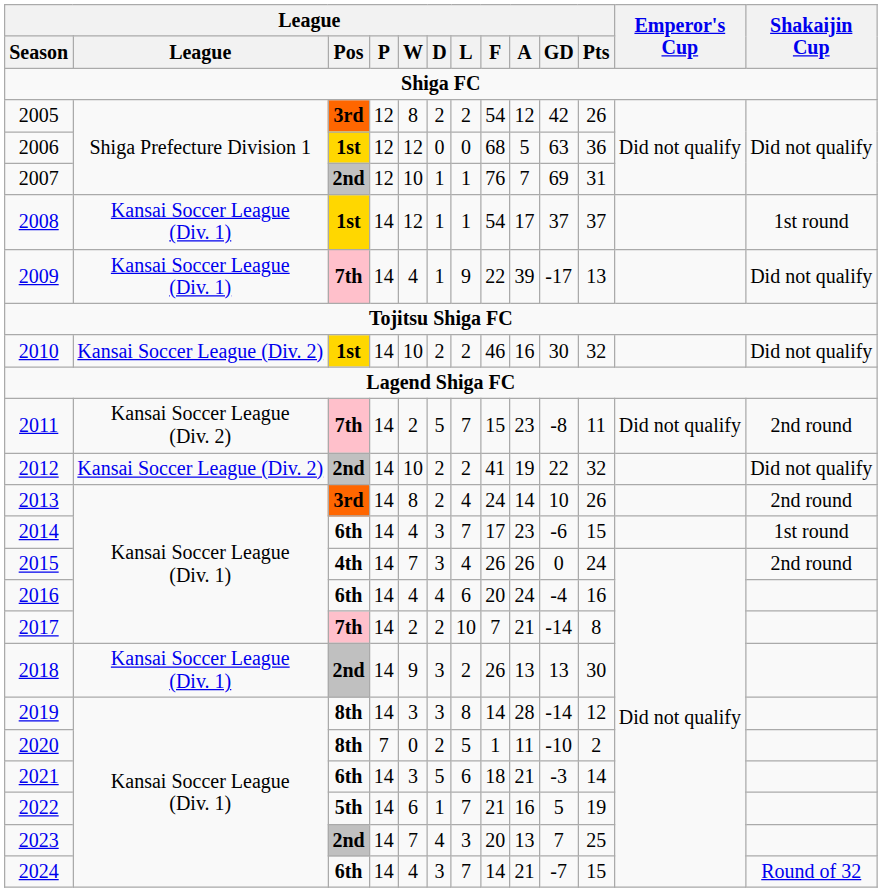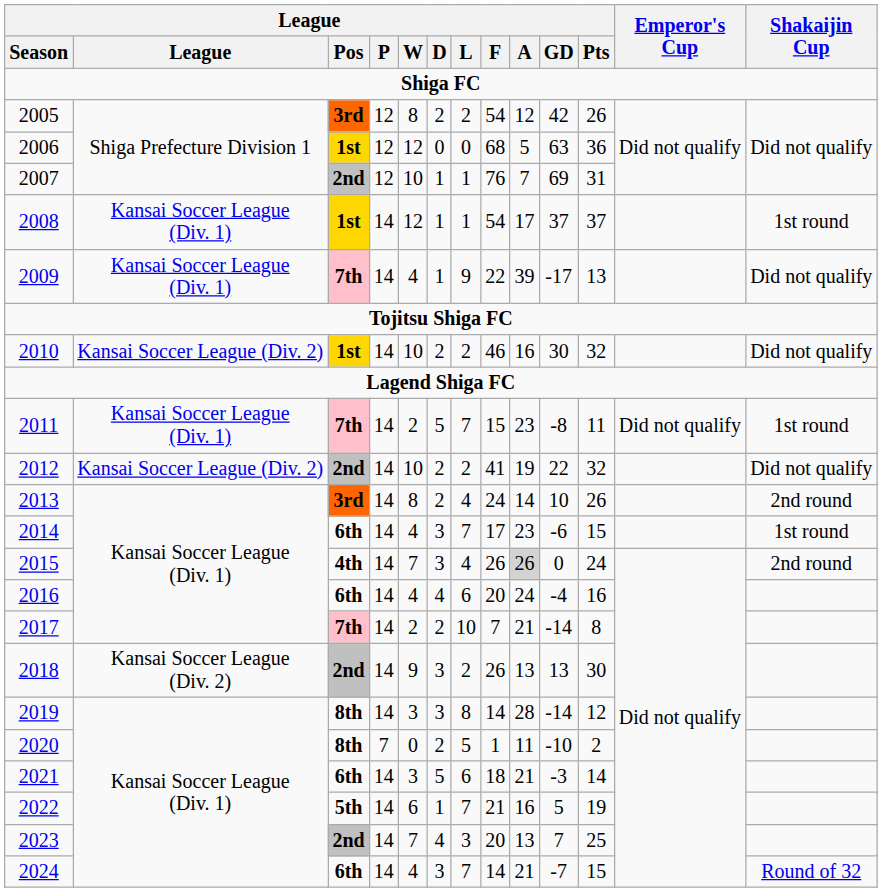 <table class="wikitable" style="text-align:center;">
 <tr>
 <th colspan="11">League</th>
 <th rowspan="2"><a href='#'>Emperor's<br>Cup</a></th>
 <th rowspan="2"><a href='#'>Shakaijin <br> Cup</a></th>
 </tr>
 <tr>
 <th>Season</th>
 <th>League</th>
 <th>Pos</th>
 <th>P</th>
 <th>W</th>
 <th>D</th>
 <th>L</th>
 <th>F</th>
 <th>A</th>
 <th>GD</th>
 <th>Pts</th>
 </tr>
 <tr>
 <td colspan="13"><strong>Shiga FC</strong></td>
 </tr>
 <tr>
 <td>2005</td>
 <td rowspan="3">Shiga Prefecture Division 1</td>
 <td bgcolor=ff6600><strong>3rd</strong></td>
 <td>12</td>
 <td>8</td>
 <td>2</td>
 <td>2</td>
 <td>54</td>
 <td>12</td>
 <td>42</td>
 <td>26</td>
 <td rowspan="3">Did not qualify</td>
 <td rowspan="3">Did not qualify</td>
 </tr>
 <tr>
 <td>2006</td>
 <td bgcolor=gold><strong>1st</strong></td>
 <td>12</td>
 <td>12</td>
 <td>0</td>
 <td>0</td>
 <td>68</td>
 <td>5</td>
 <td>63</td>
 <td>36</td>
 </tr>
 <tr>
 <td>2007</td>
 <td bgcolor=silver><strong>2nd</strong></td>
 <td>12</td>
 <td>10</td>
 <td>1</td>
 <td>1</td>
 <td>76</td>
 <td>7</td>
 <td>69</td>
 <td>31</td>
 </tr>
 <tr>
 <td><a href='#'>2008</a></td>
 <td><a href='#'>Kansai Soccer League<br>(Div. 1)</a></td>
 <td bgcolor=gold><strong>1st</strong></td>
 <td>14</td>
 <td>12</td>
 <td>1</td>
 <td>1</td>
 <td>54</td>
 <td>17</td>
 <td>37</td>
 <td>37</td>
 <td></td>
 <td>1st round</td>
 </tr>
 <tr>
 <td><a href='#'>2009</a></td>
 <td><a href='#'>Kansai Soccer League<br>(Div. 1)</a></td>
 <td bgcolor=pink><strong>7th</strong></td>
 <td>14</td>
 <td>4</td>
 <td>1</td>
 <td>9</td>
 <td>22</td>
 <td>39</td>
 <td>-17</td>
 <td>13</td>
 <td></td>
 <td>Did not qualify</td>
 </tr>
 <tr>
 <td colspan="13"><strong>Tojitsu Shiga FC</strong></td>
 </tr>
 <tr>
 <td><a href='#'>2010</a></td>
 <td><a href='#'>Kansai Soccer League (Div. 2)</a></td>
 <td bgcolor="gold"><strong>1st</strong></td>
 <td>14</td>
 <td>10</td>
 <td>2</td>
 <td>2</td>
 <td>46</td>
 <td>16</td>
 <td>30</td>
 <td>32</td>
 <td></td>
 <td>Did not qualify</td>
 </tr>
 <tr>
 <td colspan="13"><strong>Lagend Shiga FC</strong></td>
 </tr>
 <tr>
 <td><a href='#'>2011</a></td>
-<td>Kansai Soccer League<br>(Div. 2)</td>
+<td><a href='#'>Kansai Soccer League<br>(Div. 1)</a></td>
 <td bgcolor="pink"><strong>7th</strong></td>
 <td>14</td>
 <td>2</td>
 <td>5</td>
 <td>7</td>
 <td>15</td>
 <td>23</td>
 <td>-8</td>
 <td>11</td>
 <td>Did not qualify</td>
-<td>2nd round</td>
+<td>1st round</td>
 </tr>
 <tr>
 <td><a href='#'>2012</a></td>
 <td><a href='#'>Kansai Soccer League (Div. 2)</a></td>
 <td bgcolor="silver"><strong>2nd</strong></td>
 <td>14</td>
 <td>10</td>
 <td>2</td>
 <td>2</td>
 <td>41</td>
 <td>19</td>
 <td>22</td>
 <td>32</td>
 <td></td>
 <td>Did not qualify</td>
 </tr>
 <tr>
 <td><a href='#'>2013</a></td>
 <td rowspan="5">Kansai Soccer League<br>(Div. 1)</td>
 <td bgcolor="ff6600"><strong>3rd</strong></td>
 <td>14</td>
 <td>8</td>
 <td>2</td>
 <td>4</td>
 <td>24</td>
 <td>14</td>
 <td>10</td>
 <td>26</td>
 <td></td>
 <td>2nd round</td>
 </tr>
 <tr>
 <td><a href='#'>2014</a></td>
 <td><strong>6th</strong></td>
 <td>14</td>
 <td>4</td>
 <td>3</td>
 <td>7</td>
 <td>17</td>
 <td>23</td>
 <td>-6</td>
 <td>15</td>
 <td></td>
 <td>1st round</td>
 </tr>
 <tr>
 <td><a href='#'>2015</a></td>
 <td><strong>4th</strong></td>
 <td>14</td>
 <td>7</td>
 <td>3</td>
 <td>4</td>
 <td>26</td>
-<td>26</td>
+<td style="background: lightgrey;">26</td>
 <td>0</td>
 <td>24</td>
 <td rowspan="10">Did not qualify</td>
 <td>2nd round</td>
 </tr>
 <tr>
 <td><a href='#'>2016</a></td>
 <td><strong>6th</strong></td>
 <td>14</td>
 <td>4</td>
 <td>4</td>
 <td>6</td>
 <td>20</td>
 <td>24</td>
 <td>-4</td>
 <td>16</td>
 <td></td>
 </tr>
 <tr>
 <td><a href='#'>2017</a></td>
 <td bgcolor=pink><strong>7th</strong></td>
 <td>14</td>
 <td>2</td>
 <td>2</td>
 <td>10</td>
 <td>7</td>
 <td>21</td>
 <td>-14</td>
 <td>8</td>
 <td></td>
 </tr>
 <tr>
 <td><a href='#'>2018</a></td>
-<td><a href='#'>Kansai Soccer League<br>(Div. 1)</a></td>
+<td>Kansai Soccer League<br>(Div. 2)</td>
 <td bgcolor=silver><strong>2nd</strong></td>
 <td>14</td>
 <td>9</td>
 <td>3</td>
 <td>2</td>
 <td>26</td>
 <td>13</td>
 <td>13</td>
 <td>30</td>
 <td></td>
 </tr>
 <tr>
 <td><a href='#'>2019</a></td>
 <td rowspan="7">Kansai Soccer League<br>(Div. 1)</td>
 <td><strong>8th</strong></td>
 <td>14</td>
 <td>3</td>
 <td>3</td>
 <td>8</td>
 <td>14</td>
 <td>28</td>
 <td>-14</td>
 <td>12</td>
 <td></td>
 </tr>
 <tr>
 <td><a href='#'>2020</a></td>
 <td><strong>8th</strong></td>
 <td>7</td>
 <td>0</td>
 <td>2</td>
 <td>5</td>
 <td>1</td>
 <td>11</td>
 <td>-10</td>
 <td>2</td>
 <td></td>
 </tr>
 <tr>
 <td><a href='#'>2021</a></td>
 <td><strong>6th</strong></td>
 <td>14</td>
 <td>3</td>
 <td>5</td>
 <td>6</td>
 <td>18</td>
 <td>21</td>
 <td>-3</td>
 <td>14</td>
 <td></td>
 </tr>
 <tr>
 <td><a href='#'>2022</a></td>
 <td><strong>5th</strong></td>
 <td>14</td>
 <td>6</td>
 <td>1</td>
 <td>7</td>
 <td>21</td>
 <td>16</td>
 <td>5</td>
 <td>19</td>
 <td></td>
 </tr>
 <tr>
 <td><a href='#'>2023</a></td>
 <td bgcolor=silver><strong>2nd</strong></td>
 <td>14</td>
 <td>7</td>
 <td>4</td>
 <td>3</td>
 <td>20</td>
 <td>13</td>
 <td>7</td>
 <td>25</td>
 <td></td>
 </tr>
 <tr>
 <td><a href='#'>2024</a></td>
 <td><strong>6th</strong></td>
 <td>14</td>
 <td>4</td>
 <td>3</td>
 <td>7</td>
 <td>14</td>
 <td>21</td>
 <td>-7</td>
 <td>15</td>
 <td><a href='#'>Round of 32</a></td>
 </tr>
 </table>
